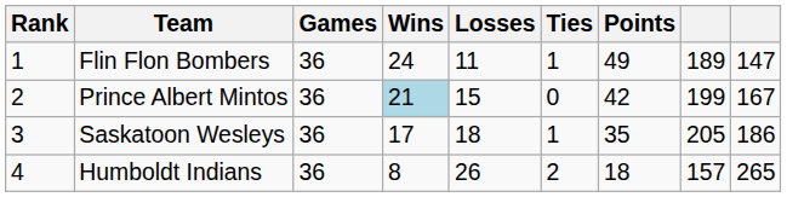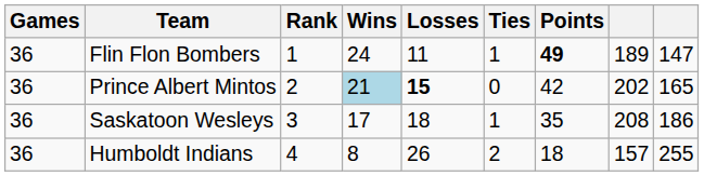 <table class="wikitable">
 <tr>
+<th>Games</th>
+<th>Team</th>
 <th>Rank</th>
-<th>Team</th>
-<th>Games</th>
 <th>Wins</th>
 <th>Losses</th>
 <th>Ties</th>
 <th>Points</th>
 <th></th>
 <th></th>
 </tr>
 <tr>
+<td>36</td>
+<td>Flin Flon Bombers</td>
 <td>1</td>
-<td>Flin Flon Bombers</td>
-<td>36</td>
 <td>24</td>
 <td>11</td>
 <td>1</td>
-<td>49</td>
+<td><strong>49</strong></td>
 <td>189</td>
 <td>147</td>
 </tr>
 <tr>
+<td>36</td>
+<td>Prince Albert Mintos</td>
 <td>2</td>
-<td>Prince Albert Mintos</td>
-<td>36</td>
 <td style="background: lightblue;">21</td>
-<td>15</td>
+<td><strong>15</strong></td>
 <td>0</td>
 <td>42</td>
-<td>199</td>
-<td>167</td>
+<td>202</td>
+<td>165</td>
 </tr>
 <tr>
+<td>36</td>
+<td>Saskatoon Wesleys</td>
 <td>3</td>
-<td>Saskatoon Wesleys</td>
-<td>36</td>
 <td>17</td>
 <td>18</td>
 <td>1</td>
 <td>35</td>
-<td>205</td>
+<td>208</td>
 <td>186</td>
 </tr>
 <tr>
+<td>36</td>
+<td>Humboldt Indians</td>
 <td>4</td>
-<td>Humboldt Indians</td>
-<td>36</td>
 <td>8</td>
 <td>26</td>
 <td>2</td>
 <td>18</td>
 <td>157</td>
-<td>265</td>
+<td>255</td>
 </tr>
 </table>
